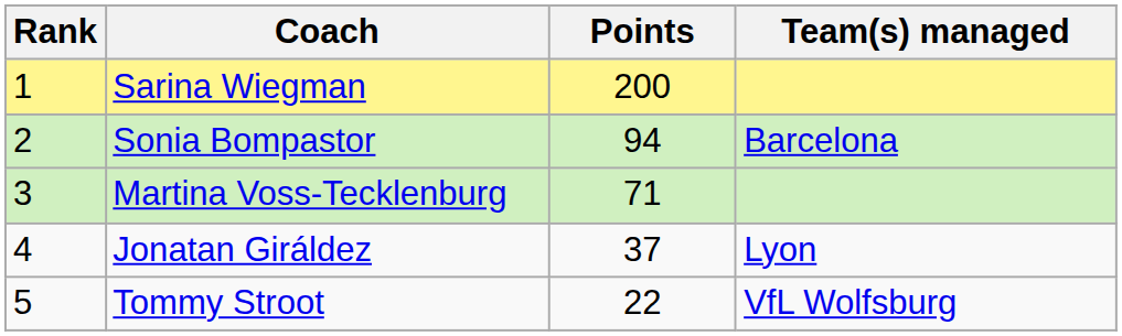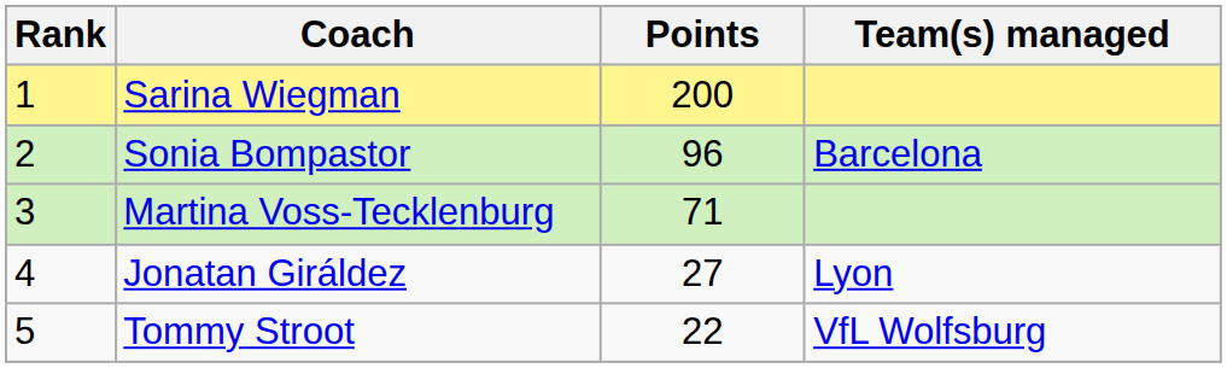 <table class="wikitable">
 <tr>
 <th style="width:25px">Rank</th>
 <th style="width:200px">Coach</th>
 <th style="width:80px">Points</th>
 <th style="width:170px">Team(s) managed</th>
 </tr>
 <tr bgcolor="#FFF68F">
 <td>1</td>
 <td> <a href='#'>Sarina Wiegman</a></td>
 <td style="text-align:center">200</td>
 <td></td>
 </tr>
 <tr bgcolor="#D0F0C0">
 <td>2</td>
 <td> <a href='#'>Sonia Bompastor</a></td>
-<td style="text-align:center">94</td>
+<td style="text-align:center">96</td>
 <td> <a href='#'>Barcelona</a></td>
 </tr>
 <tr bgcolor="#D0F0C0">
 <td>3</td>
 <td> <a href='#'>Martina Voss-Tecklenburg</a></td>
 <td style="text-align:center">71</td>
 <td></td>
 </tr>
 <tr>
 <td>4</td>
 <td> <a href='#'>Jonatan Giráldez</a></td>
-<td style="text-align:center">37</td>
+<td style="text-align:center">27</td>
 <td> <a href='#'>Lyon</a></td>
 </tr>
 <tr>
 <td>5</td>
 <td> <a href='#'>Tommy Stroot</a></td>
 <td style="text-align:center">22</td>
 <td> <a href='#'>VfL Wolfsburg</a></td>
 </tr>
 </table>
